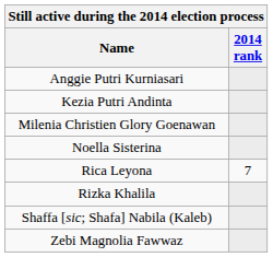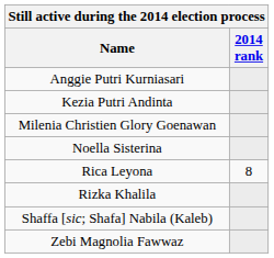 <table class="wikitable sortable" style="font-size:95%; text-align:center;">
 <tr>
 <th colspan=5>Still active during the 2014 election process</th>
 </tr>
 <tr>
 <th>Name</th>
 <th><a href='#'>2014<br>rank</a></th>
 </tr>
 <tr>
 <td>Anggie Putri Kurniasari</td>
 <td style="background:#ececec; text-align:center; color:gray;"></td>
 </tr>
 <tr>
 <td>Kezia Putri Andinta</td>
 <td style="background:#ececec; text-align:center; color:gray;"></td>
 </tr>
 <tr>
 <td>Milenia Christien Glory Goenawan</td>
 <td style="background:#ececec; text-align:center; color:gray;"></td>
 </tr>
 <tr>
 <td>Noella Sisterina</td>
 <td style="background:#ececec; text-align:center; color:gray;"></td>
 </tr>
 <tr>
 <td>Rica Leyona</td>
-<td>7</td>
+<td>8</td>
 </tr>
 <tr>
 <td>Rizka Khalila</td>
 <td style="background:#ececec; text-align:center; color:gray;"></td>
 </tr>
 <tr>
 <td>Shaffa [<em>sic</em>; Shafa] Nabila (Kaleb)</td>
 <td style="background:#ececec; text-align:center; color:gray;"></td>
 </tr>
 <tr>
 <td>Zebi Magnolia Fawwaz</td>
 <td style="background:#ececec; text-align:center; color:gray;"></td>
 </tr>
 </table>
